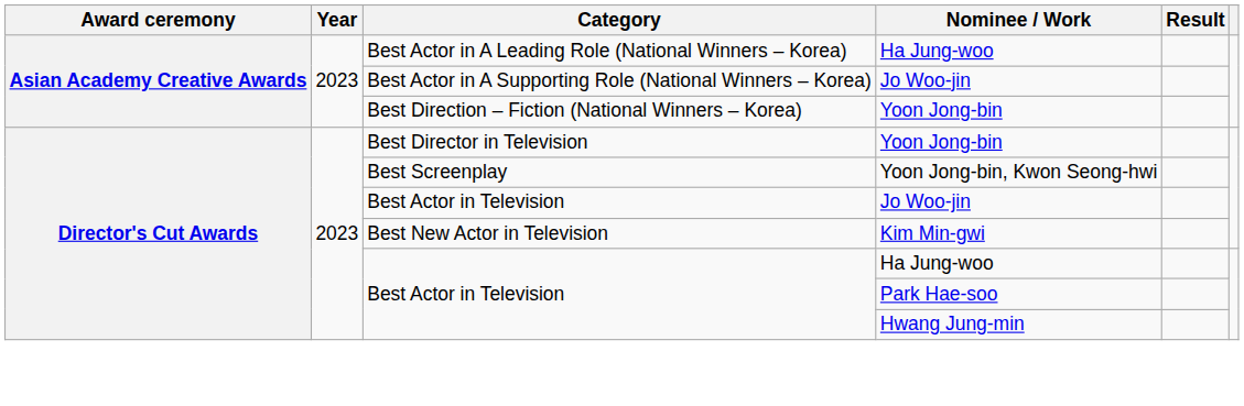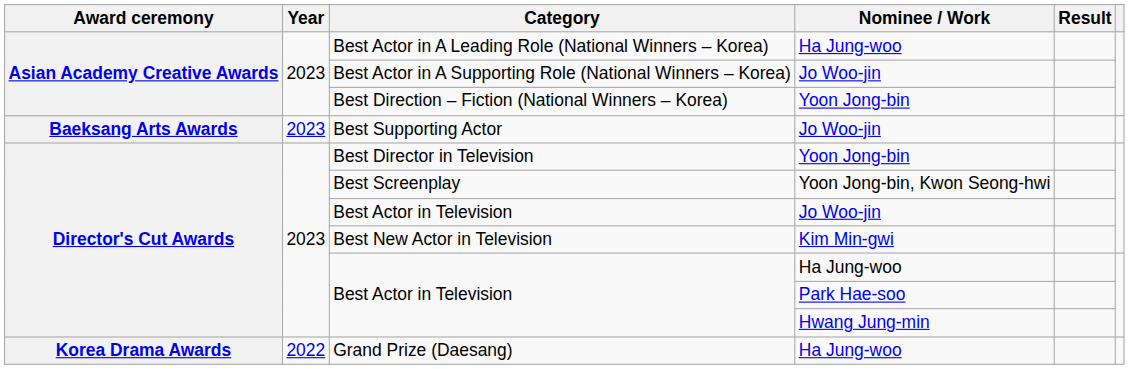 <table class="wikitable plainrowheaders sortable">
 <tr>
 <th scope="col">Award ceremony </th>
 <th scope="col">Year</th>
 <th scope="col">Category </th>
 <th scope="col">Nominee / Work</th>
 <th scope="col">Result</th>
 <th scope="col" class="unsortable"></th>
 </tr>
 <tr>
 <th scope="row" rowspan="3"><a href='#'>Asian Academy Creative Awards</a></th>
 <td rowspan="3" style="text-align:center">2023</td>
 <td>Best Actor in A Leading Role (National Winners – Korea)</td>
 <td><a href='#'>Ha Jung-woo</a></td>
 <td></td>
 <td rowspan="3" style="text-align:center"></td>
 </tr>
 <tr>
 <td>Best Actor in A Supporting Role (National Winners – Korea)</td>
 <td><a href='#'>Jo Woo-jin</a></td>
 <td></td>
 </tr>
 <tr>
 <td>Best Direction – Fiction (National Winners – Korea)</td>
 <td><a href='#'>Yoon Jong-bin</a></td>
 <td></td>
+</tr>
+<tr>
+<th scope="row"><a href='#'>Baeksang Arts Awards</a></th>
+<td style="text-align:center"><a href='#'>2023</a></td>
+<td>Best Supporting Actor</td>
+<td><a href='#'>Jo Woo-jin</a></td>
+<td></td>
+<td style="text-align:center"></td>
 </tr>
 <tr>
 <th scope="row" rowspan="7"><a href='#'>Director's Cut Awards</a></th>
 <td rowspan="7" style="text-align:center">2023</td>
 <td>Best Director in Television</td>
 <td><a href='#'>Yoon Jong-bin</a></td>
 <td></td>
 <td rowspan="4" style="text-align:center"></td>
 </tr>
 <tr>
 <td>Best Screenplay</td>
 <td>Yoon Jong-bin, Kwon Seong-hwi</td>
 <td></td>
 </tr>
 <tr>
 <td>Best Actor in Television</td>
 <td><a href='#'>Jo Woo-jin</a></td>
 <td></td>
 </tr>
 <tr>
 <td>Best New Actor in Television</td>
 <td><a href='#'>Kim Min-gwi</a></td>
 <td></td>
 </tr>
 <tr>
 <td rowspan="3">Best Actor in Television</td>
 <td>Ha Jung-woo</td>
 <td></td>
 <td rowspan="3" style="text-align:center"></td>
 </tr>
 <tr>
 <td><a href='#'>Park Hae-soo</a></td>
 <td></td>
 </tr>
 <tr>
 <td><a href='#'>Hwang Jung-min</a></td>
 <td></td>
 </tr>
+<tr>
+<th scope="row"><a href='#'>Korea Drama Awards</a></th>
+<td style="text-align:center"><a href='#'>2022</a></td>
+<td>Grand Prize (Daesang)</td>
+<td><a href='#'>Ha Jung-woo</a></td>
+<td></td>
+<td style="text-align:center"></td>
+</tr>
 </table>
